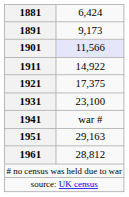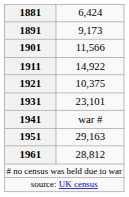 <table class="wikitable"  style="float:right; font-size:85%; margin-left:10px;">
 <tr>
 <th style="text-align:center;">1881</th>
 <td style="text-align:center;">6,424</td>
 </tr>
 <tr>
 <th style="text-align:center;">1891</th>
 <td style="text-align:center;">9,173</td>
 </tr>
 <tr>
 <th style="text-align:center;">1901</th>
-<td style="background: lavender; text-align:center;">11,566</td>
+<td style="text-align:center;">11,566</td>
 </tr>
 <tr>
 <th style="text-align:center;">1911</th>
 <td style="text-align:center;">14,922</td>
 </tr>
 <tr>
 <th style="text-align:center;">1921</th>
-<td style="text-align:center;">17,375</td>
+<td style="text-align:center;">10,375</td>
 </tr>
 <tr>
 <th style="text-align:center;">1931</th>
-<td style="text-align:center;">23,100</td>
+<td style="text-align:center;">23,101</td>
 </tr>
 <tr>
 <th style="text-align:center;">1941</th>
 <td style="text-align:center;">war #</td>
 </tr>
 <tr>
 <th style="text-align:center;">1951</th>
 <td style="text-align:center;">29,163</td>
 </tr>
 <tr>
 <th style="text-align:center;">1961</th>
 <td style="text-align:center;">28,812</td>
 </tr>
 <tr>
 <td style="font-size:smaller" colspan=2># no census was held due to war</td>
 </tr>
 <tr>
 <td colspan="2" style="font-size:smaller; text-align:center;">source: <a href='#'>UK census</a></td>
 </tr>
 </table>
